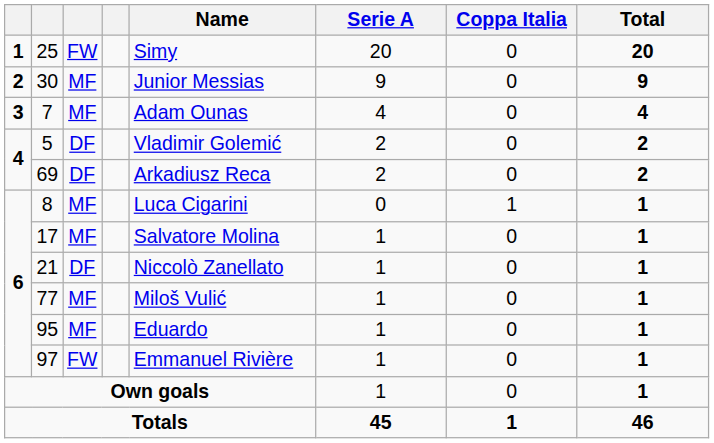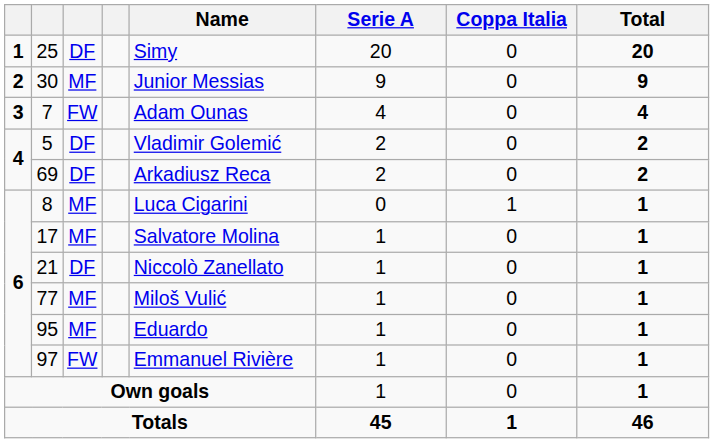 <table class="wikitable" style="text-align:center">
 <tr>
 <th width=15></th>
 <th width=15></th>
 <th width=15></th>
 <th width=15></th>
 <th width=145>Name</th>
 <th width=100><a href='#'>Serie A</a></th>
 <th width=100><a href='#'>Coppa Italia</a></th>
 <th width=100>Total</th>
 </tr>
 <tr>
 <td><strong>1</strong></td>
 <td>25</td>
-<td><a href='#'>FW</a></td>
+<td><a href='#'>DF</a></td>
 <td></td>
 <td align=left><a href='#'>Simy</a></td>
 <td>20</td>
 <td>0</td>
 <td><strong>20</strong></td>
 </tr>
 <tr>
 <td><strong>2</strong></td>
 <td>30</td>
 <td><a href='#'>MF</a></td>
 <td></td>
 <td align=left><a href='#'>Junior Messias</a></td>
 <td>9</td>
 <td>0</td>
 <td><strong>9</strong></td>
 </tr>
 <tr>
 <td rowspan=1><strong>3</strong></td>
 <td>7</td>
-<td><a href='#'>MF</a></td>
+<td><a href='#'>FW</a></td>
 <td></td>
 <td align=left><a href='#'>Adam Ounas</a></td>
 <td>4</td>
 <td>0</td>
 <td><strong>4</strong></td>
 </tr>
 <tr>
 <td rowspan=2><strong>4</strong></td>
 <td>5</td>
 <td><a href='#'>DF</a></td>
 <td></td>
 <td align=left><a href='#'>Vladimir Golemić</a></td>
 <td>2</td>
 <td>0</td>
 <td><strong>2</strong></td>
 </tr>
 <tr>
 <td>69</td>
 <td><a href='#'>DF</a></td>
 <td></td>
 <td align=left><a href='#'>Arkadiusz Reca</a></td>
 <td>2</td>
 <td>0</td>
 <td><strong>2</strong></td>
 </tr>
 <tr>
 <td rowspan=6><strong>6</strong></td>
 <td>8</td>
 <td><a href='#'>MF</a></td>
 <td></td>
 <td align=left><a href='#'>Luca Cigarini</a></td>
 <td>0</td>
 <td>1</td>
 <td><strong>1</strong></td>
 </tr>
 <tr>
 <td>17</td>
 <td><a href='#'>MF</a></td>
 <td></td>
 <td align=left><a href='#'>Salvatore Molina</a></td>
 <td>1</td>
 <td>0</td>
 <td><strong>1</strong></td>
 </tr>
 <tr>
 <td>21</td>
 <td><a href='#'>DF</a></td>
 <td></td>
 <td align=left><a href='#'>Niccolò Zanellato</a></td>
 <td>1</td>
 <td>0</td>
 <td><strong>1</strong></td>
 </tr>
 <tr>
 <td>77</td>
 <td><a href='#'>MF</a></td>
 <td></td>
 <td align=left><a href='#'>Miloš Vulić</a></td>
 <td>1</td>
 <td>0</td>
 <td><strong>1</strong></td>
 </tr>
 <tr>
 <td>95</td>
 <td><a href='#'>MF</a></td>
 <td></td>
 <td align=left><a href='#'>Eduardo</a></td>
 <td>1</td>
 <td>0</td>
 <td><strong>1</strong></td>
 </tr>
 <tr>
 <td>97</td>
 <td><a href='#'>FW</a></td>
 <td></td>
 <td align=left><a href='#'>Emmanuel Rivière</a></td>
 <td>1</td>
 <td>0</td>
 <td><strong>1</strong></td>
 </tr>
 <tr>
 <td colspan=5><strong>Own goals</strong></td>
 <td>1</td>
 <td>0</td>
 <td><strong>1</strong></td>
 </tr>
 <tr>
 <td colspan=5><strong>Totals</strong></td>
 <td><strong>45</strong></td>
 <td><strong>1</strong></td>
 <td><strong>46</strong></td>
 </tr>
 </table>
